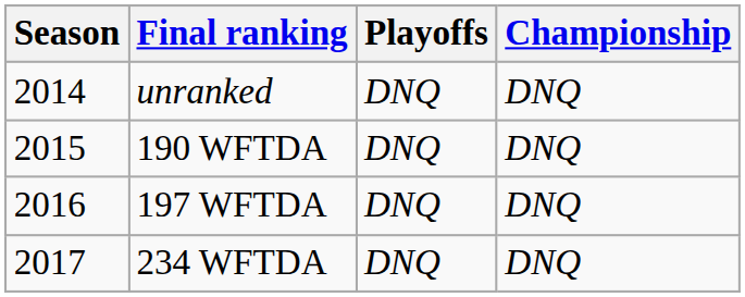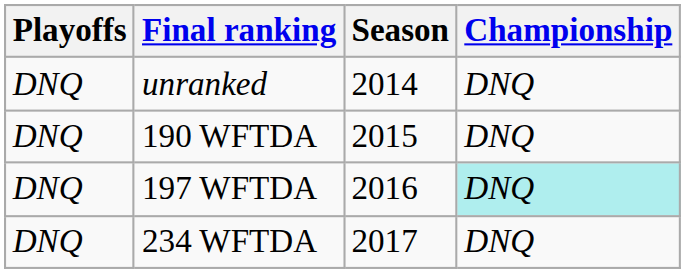 <table class="wikitable sortable">
 <tr>
+<th>Playoffs</th>
+<th><a href='#'>Final ranking</a></th>
 <th>Season</th>
-<th><a href='#'>Final ranking</a></th>
-<th>Playoffs</th>
 <th><a href='#'>Championship</a></th>
 </tr>
 <tr>
+<td><em>DNQ</em></td>
+<td><em>unranked</em></td>
 <td>2014</td>
-<td><em>unranked</em></td>
-<td><em>DNQ</em></td>
 <td><em>DNQ</em></td>
 </tr>
 <tr>
+<td><em>DNQ</em></td>
+<td>190 WFTDA</td>
 <td>2015</td>
-<td>190 WFTDA</td>
-<td><em>DNQ</em></td>
 <td><em>DNQ</em></td>
 </tr>
 <tr>
+<td><em>DNQ</em></td>
+<td>197 WFTDA</td>
 <td>2016</td>
-<td>197 WFTDA</td>
-<td><em>DNQ</em></td>
-<td><em>DNQ</em></td>
+<td style="background: paleturquoise;"><em>DNQ</em></td>
 </tr>
 <tr>
+<td><em>DNQ</em></td>
+<td>234 WFTDA</td>
 <td>2017</td>
-<td>234 WFTDA</td>
-<td><em>DNQ</em></td>
 <td><em>DNQ</em></td>
 </tr>
 </table>
